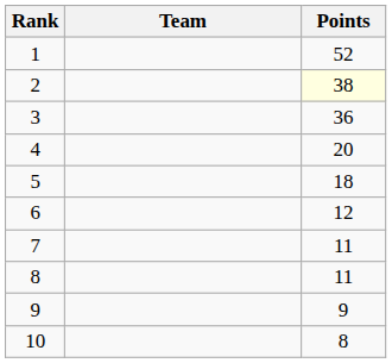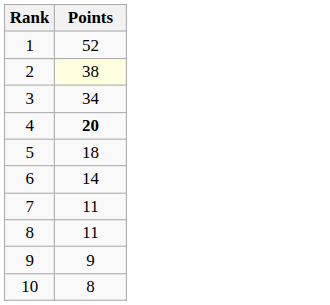 <table class="wikitable" style="text-align:center;">
 <tr>
 <th width=40>Rank</th>
-<th width=180>Team</th>
 <th width=60>Points</th>
 </tr>
 <tr>
 <td>1</td>
-<td align=left></td>
 <td>52</td>
 </tr>
 <tr>
 <td>2</td>
-<td align=left></td>
 <td style="background: lightyellow;">38</td>
 </tr>
 <tr>
 <td>3</td>
-<td align=left></td>
-<td>36</td>
+<td>34</td>
 </tr>
 <tr>
 <td>4</td>
-<td align=left></td>
-<td>20</td>
+<td><strong>20</strong></td>
 </tr>
 <tr>
 <td>5</td>
-<td align=left></td>
 <td>18</td>
 </tr>
 <tr>
 <td>6</td>
-<td align=left></td>
-<td>12</td>
+<td>14</td>
 </tr>
 <tr>
 <td>7</td>
-<td align=left></td>
 <td>11</td>
 </tr>
 <tr>
 <td>8</td>
-<td align=left></td>
 <td>11</td>
 </tr>
 <tr>
 <td>9</td>
-<td align=left></td>
 <td>9</td>
 </tr>
 <tr>
 <td>10</td>
-<td align=left></td>
 <td>8</td>
 </tr>
 </table>
